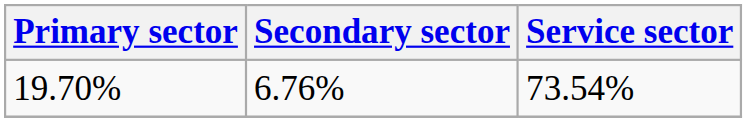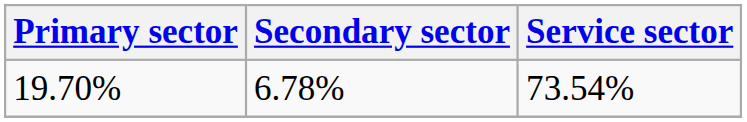 <table class="wikitable" border="1">
 <tr>
 <th><a href='#'>Primary sector</a></th>
 <th><a href='#'>Secondary sector</a></th>
 <th><a href='#'>Service sector</a></th>
 </tr>
 <tr>
 <td>19.70%</td>
-<td>6.76%</td>
+<td>6.78%</td>
 <td>73.54%</td>
 </tr>
 <tr>
 </tr>
 </table>
